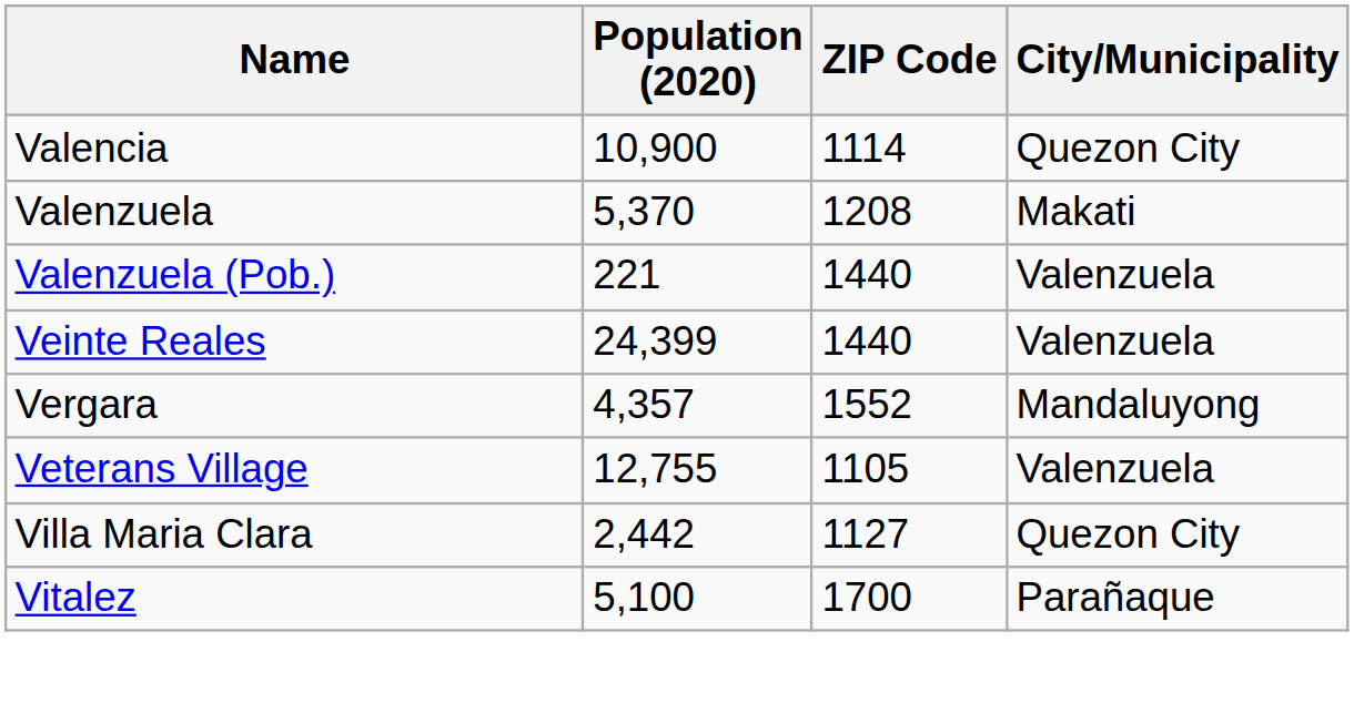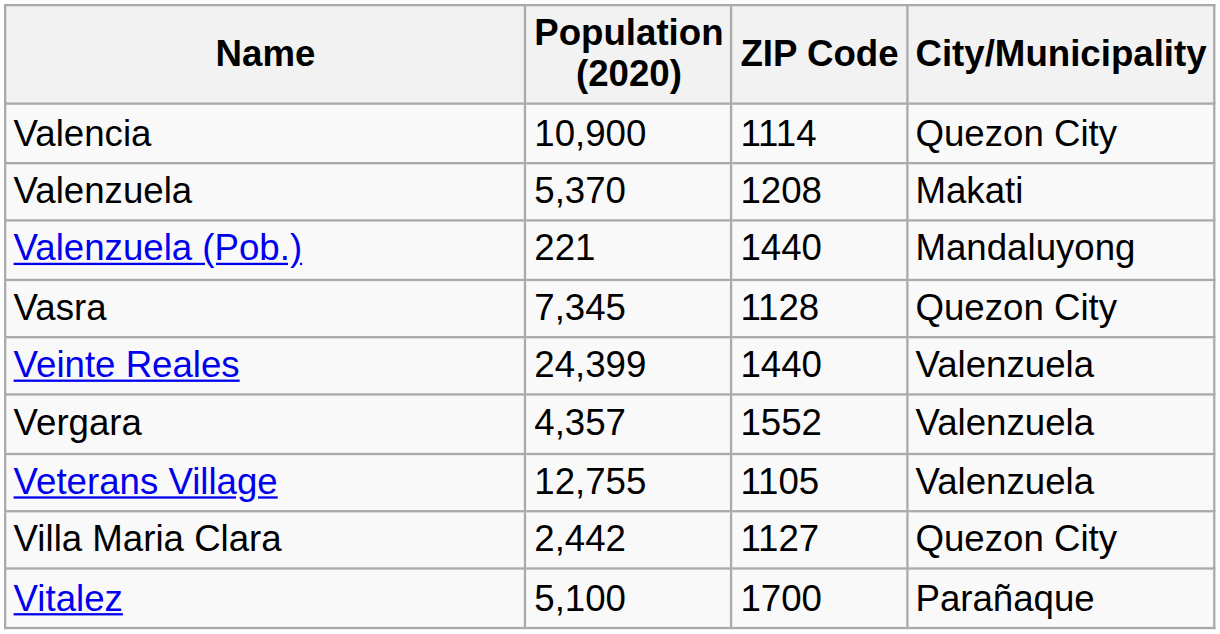 <table class="wikitable sortable">
 <tr>
 <th style="width: 220px;">Name</th>
 <th>Population<br>(2020)</th>
 <th>ZIP Code</th>
 <th>City/Municipality</th>
 </tr>
 <tr>
 <td>Valencia</td>
 <td>10,900</td>
 <td>1114</td>
 <td>Quezon City</td>
 </tr>
 <tr>
 <td>Valenzuela</td>
 <td>5,370</td>
 <td>1208</td>
 <td>Makati</td>
 </tr>
 <tr>
 <td><a href='#'>Valenzuela (Pob.)</a></td>
 <td>221</td>
 <td>1440</td>
-<td>Valenzuela</td>
+<td>Mandaluyong</td>
+</tr>
+<tr>
+<td>Vasra</td>
+<td>7,345</td>
+<td>1128</td>
+<td>Quezon City</td>
 </tr>
 <tr>
 <td><a href='#'>Veinte Reales</a></td>
 <td>24,399</td>
 <td>1440</td>
 <td>Valenzuela</td>
 </tr>
 <tr>
 <td>Vergara</td>
 <td>4,357</td>
 <td>1552</td>
-<td>Mandaluyong</td>
+<td>Valenzuela</td>
 </tr>
 <tr>
 <td><a href='#'>Veterans Village</a></td>
 <td>12,755</td>
 <td>1105</td>
 <td>Valenzuela</td>
 </tr>
 <tr>
 <td>Villa Maria Clara</td>
 <td>2,442</td>
 <td>1127</td>
 <td>Quezon City</td>
 </tr>
 <tr>
 <td><a href='#'>Vitalez</a></td>
 <td>5,100</td>
 <td>1700</td>
 <td>Parañaque</td>
 </tr>
 </table>
